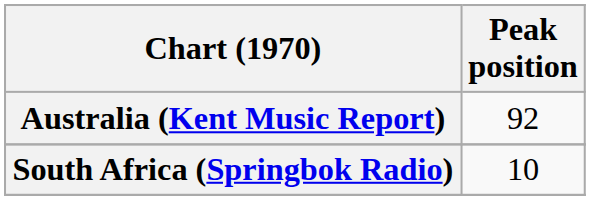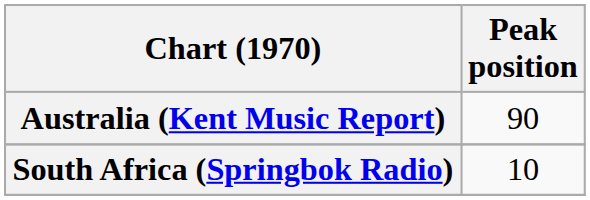 <table class="wikitable sortable plainrowheaders" style="text-align:center">
 <tr>
 <th>Chart (1970)</th>
 <th>Peak<br>position</th>
 </tr>
 <tr>
 <th scope="row">Australia (<a href='#'>Kent Music Report</a>)</th>
-<td>92</td>
+<td>90</td>
 </tr>
 <tr>
 </tr>
 <tr>
 <th scope="row">South Africa (<a href='#'>Springbok Radio</a>)</th>
 <td>10</td>
 </tr>
 <tr>
 </tr>
 </table>
